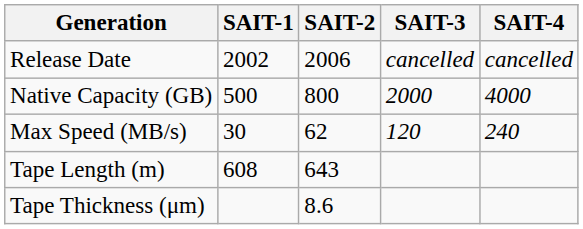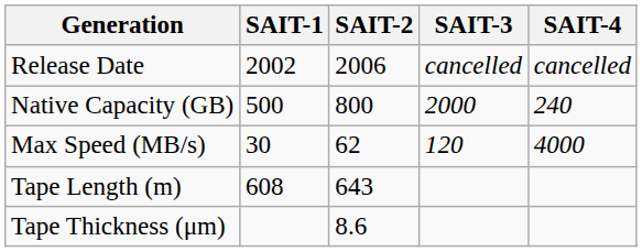 <table class="wikitable" style="margin-left: 1em;">
 <tr>
 <th>Generation</th>
 <th>SAIT-1</th>
 <th>SAIT-2</th>
 <th>SAIT-3</th>
 <th>SAIT-4</th>
 </tr>
 <tr>
 <td>Release Date</td>
 <td>2002</td>
 <td>2006</td>
 <td><em>cancelled</em></td>
 <td><em>cancelled</em></td>
 </tr>
 <tr>
 <td>Native Capacity (GB)</td>
 <td>500</td>
 <td>800</td>
 <td><em>2000</em></td>
-<td><em>4000</em></td>
+<td><em>240</em></td>
 </tr>
 <tr>
 <td>Max Speed (MB/s)</td>
 <td>30</td>
 <td>62</td>
 <td><em>120</em></td>
-<td><em>240</em></td>
+<td><em>4000</em></td>
 </tr>
 <tr>
 <td>Tape Length (m)</td>
 <td>608</td>
 <td>643</td>
 <td></td>
 <td></td>
 </tr>
 <tr>
 <td>Tape Thickness (μm)</td>
 <td></td>
 <td>8.6</td>
 <td></td>
 <td></td>
 </tr>
 </table>
